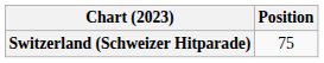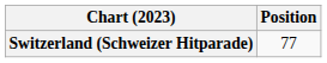 <table class="wikitable plainrowheaders" style="text-align:center">
 <tr>
 <th scope="col">Chart (2023)</th>
 <th scope="col">Position</th>
 </tr>
 <tr>
 <th scope="row">Switzerland (Schweizer Hitparade)</th>
-<td>75</td>
+<td>77</td>
 </tr>
 </table>
